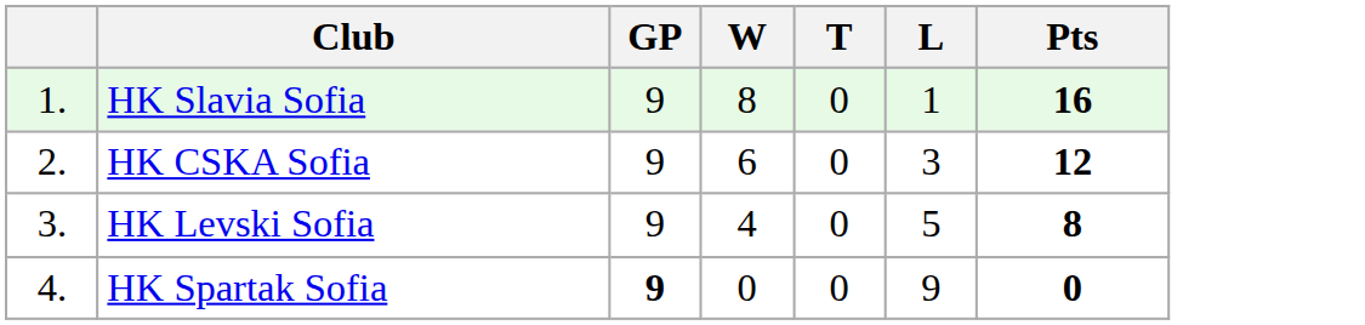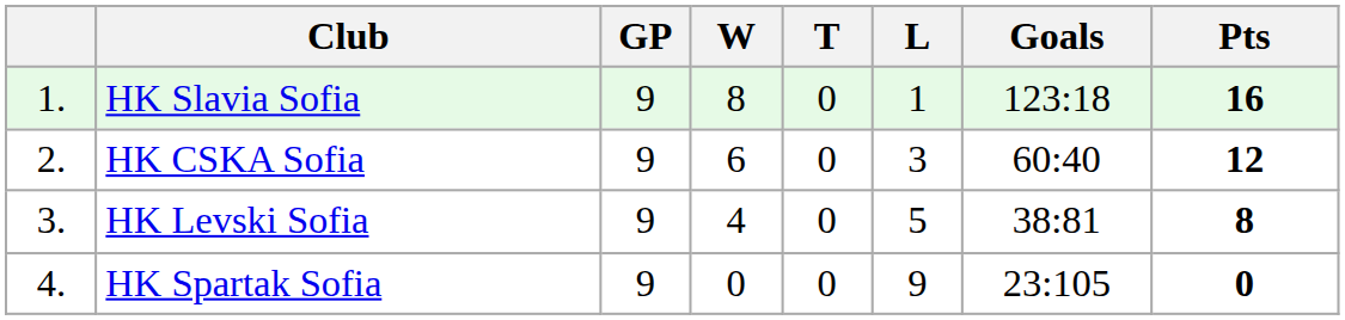 <table class="wikitable">
 <tr>
 <th width="30"></th>
 <th width="200">Club</th>
 <th width="30">GP</th>
 <th width="30">W</th>
 <th width="30">T</th>
 <th width="30">L</th>
+<th width="70">Goals</th>
 <th width="70">Pts</th>
 </tr>
 <tr bgcolor="#e6fae6" align="center">
 <td>1.</td>
 <td align="left"><a href='#'>HK Slavia Sofia</a></td>
 <td>9</td>
 <td>8</td>
 <td>0</td>
 <td>1</td>
+<td>123:18</td>
 <td><strong>16</strong></td>
 </tr>
 <tr bgcolor="#FFFFFF" align="center">
 <td>2.</td>
 <td align="left"><a href='#'>HK CSKA Sofia</a></td>
 <td>9</td>
 <td>6</td>
 <td>0</td>
 <td>3</td>
+<td>60:40</td>
 <td><strong>12</strong></td>
 </tr>
 <tr bgcolor="#FFFFFF" align="center">
 <td>3.</td>
 <td align="left"><a href='#'>HK Levski Sofia</a></td>
 <td>9</td>
 <td>4</td>
 <td>0</td>
 <td>5</td>
+<td>38:81</td>
 <td><strong>8</strong></td>
 </tr>
 <tr bgcolor="#FFFFFF" align="center">
 <td>4.</td>
 <td align="left"><a href='#'>HK Spartak Sofia</a></td>
-<td><strong>9</strong></td>
+<td>9</td>
 <td>0</td>
 <td>0</td>
 <td>9</td>
+<td>23:105</td>
 <td><strong>0</strong></td>
 </tr>
 </table>
